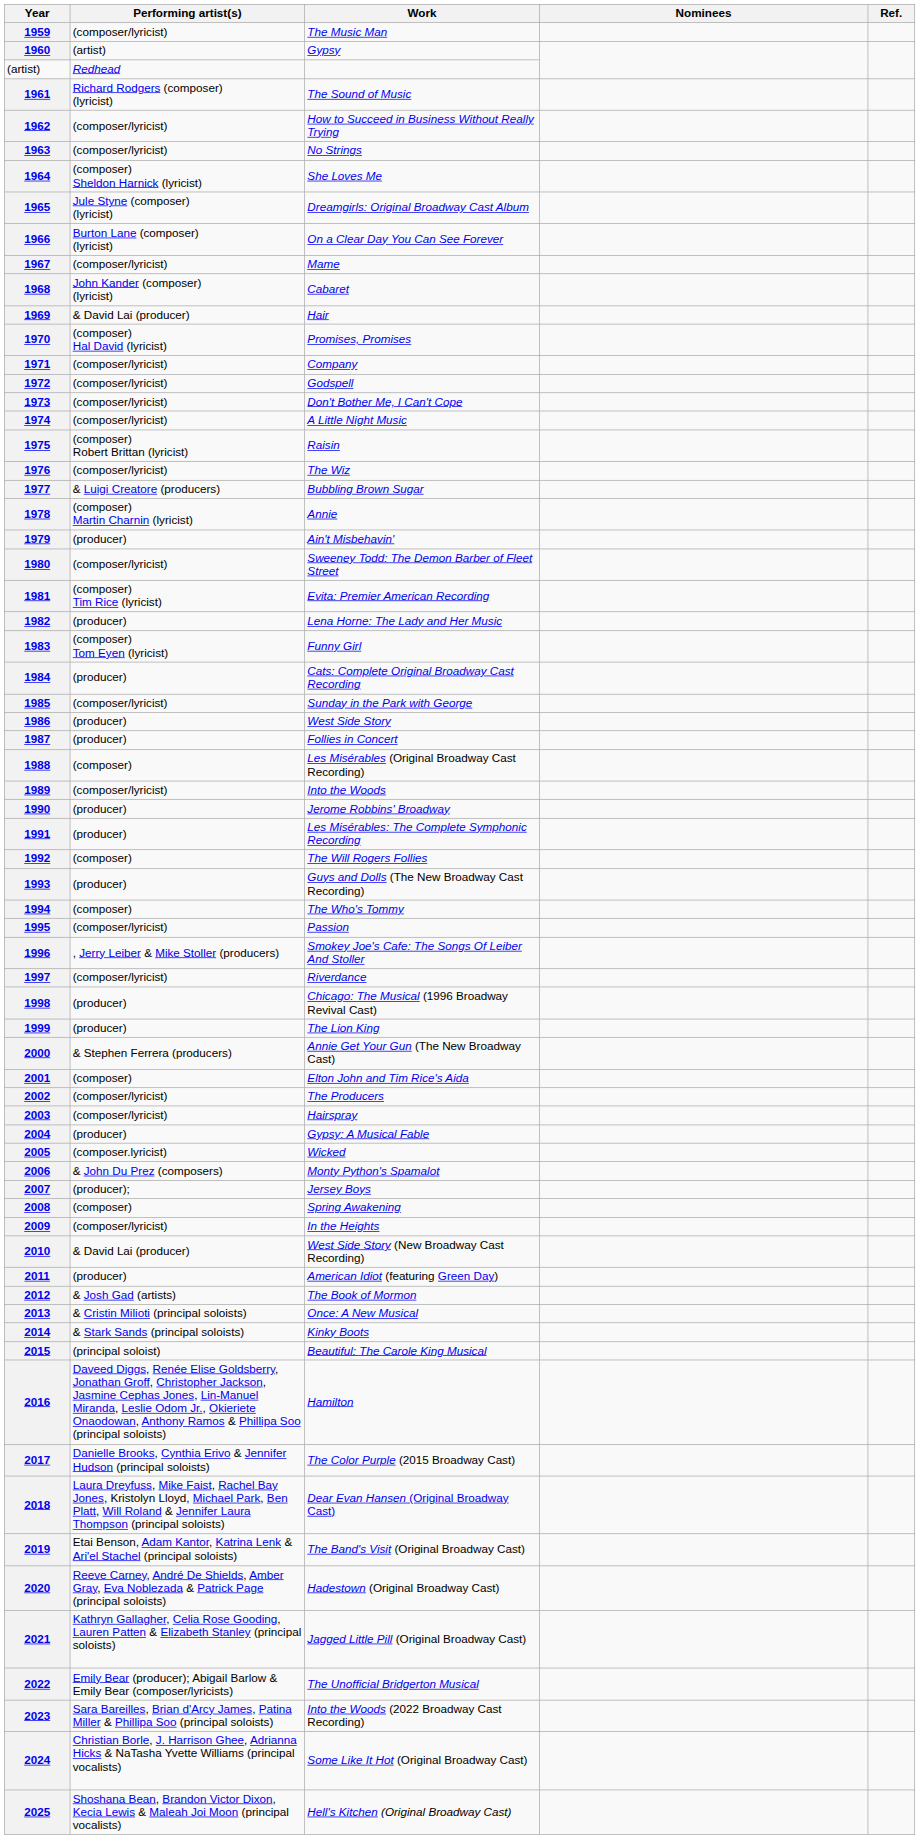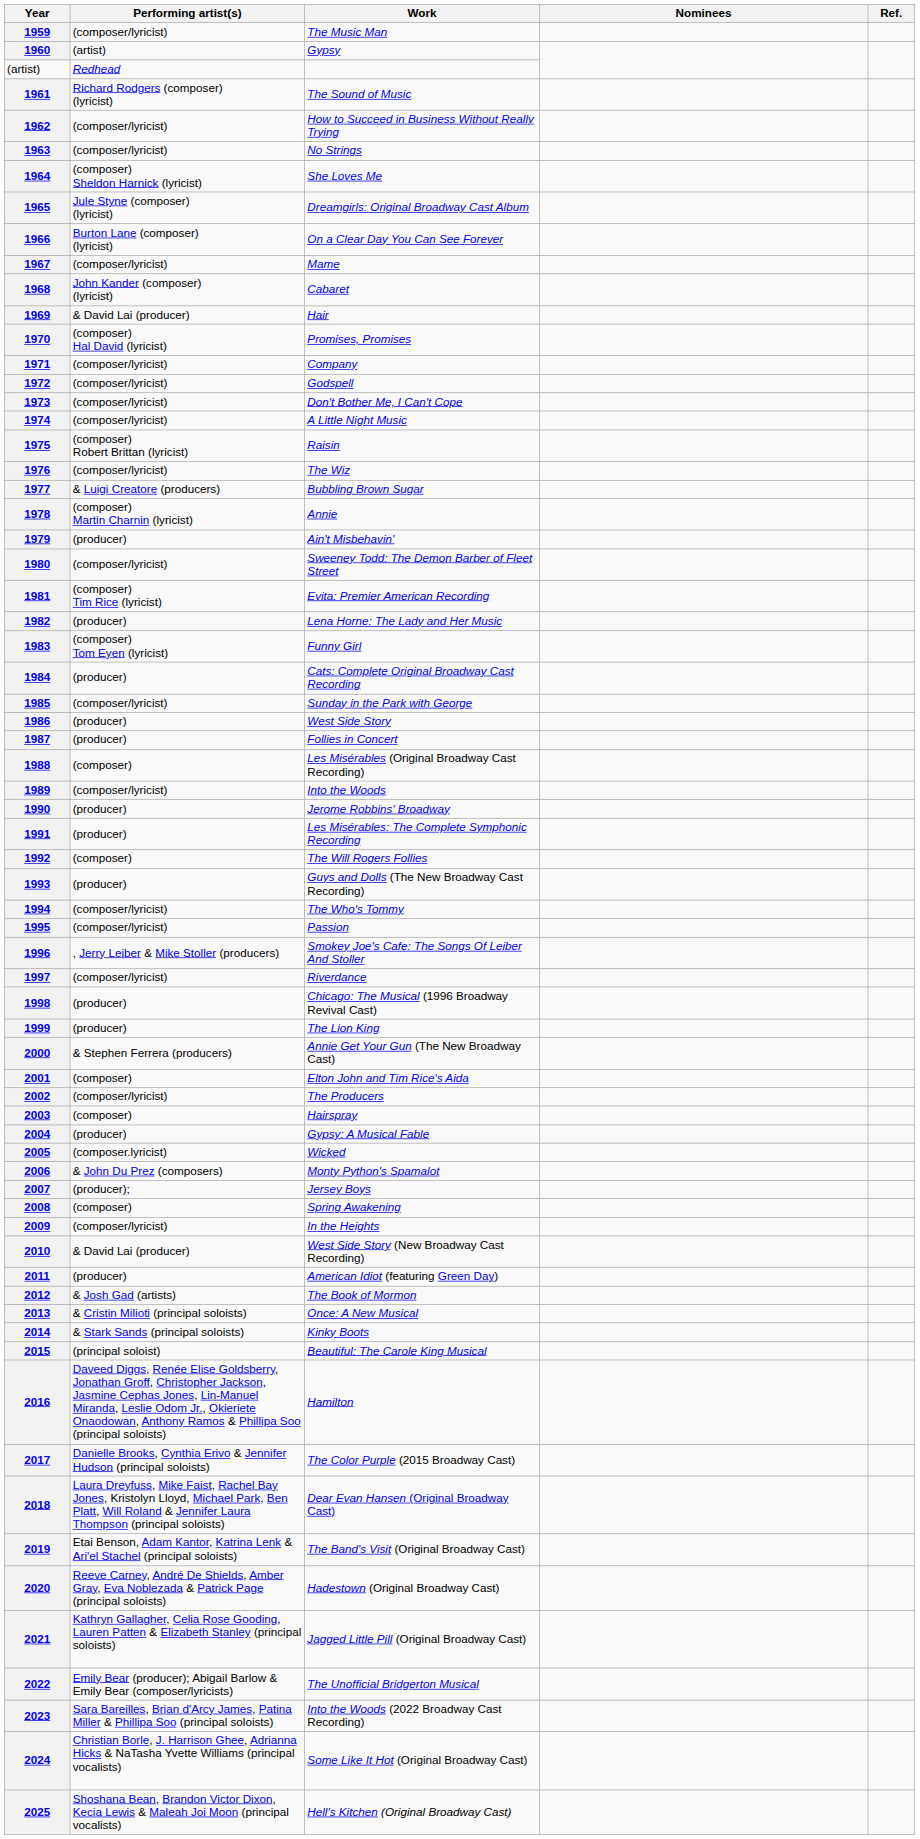 <table class="wikitable">
 <tr>
 <th width="7%">Year</th>
 <th width="25%">Performing artist(s)</th>
 <th width="25%">Work</th>
 <th width="35%" class=unsortable>Nominees</th>
 <th width="5%" class=unsortable>Ref.</th>
 </tr>
 <tr>
 <th scope=><a href='#'>1959</a></th>
 <td> (composer/lyricist)</td>
 <td><em><a href='#'>The Music Man</a></em></td>
 <td></td>
 <td style="text-align:center;"></td>
 </tr>
 <tr>
 <th scope=><a href='#'>1960</a></th>
 <td> (artist)</td>
 <td><em><a href='#'>Gypsy</a></em></td>
 <td rowspan=2></td>
 <td style="text-align:center;"  rowspan=2></td>
 </tr>
 <tr>
 <td> (artist)</td>
 <td><em><a href='#'>Redhead</a></em></td>
 </tr>
 <tr>
 <th scope=><a href='#'>1961</a></th>
 <td><a href='#'>Richard Rodgers</a> (composer)<br> (lyricist)</td>
 <td><em><a href='#'>The Sound of Music</a></em></td>
 <td></td>
 <td style="text-align:center;"></td>
 </tr>
 <tr>
 <th scope=><a href='#'>1962</a></th>
 <td> (composer/lyricist)</td>
 <td><em><a href='#'>How to Succeed in Business Without Really Trying</a></em></td>
 <td></td>
 <td style="text-align:center;"></td>
 </tr>
 <tr>
 <th scope=><a href='#'>1963</a></th>
 <td> (composer/lyricist)</td>
 <td><em><a href='#'>No Strings</a></em></td>
 <td></td>
 <td style="text-align:center;"></td>
 </tr>
 <tr>
 <th scope=><a href='#'>1964</a></th>
 <td> (composer)<br><a href='#'>Sheldon Harnick</a> (lyricist)</td>
 <td><em><a href='#'>She Loves Me</a></em></td>
 <td></td>
 <td style="text-align:center;"></td>
 </tr>
 <tr>
 <th scope=><a href='#'>1965</a></th>
 <td><a href='#'>Jule Styne</a> (composer)<br> (lyricist)</td>
 <td><em><a href='#'>Dreamgirls: Original Broadway Cast Album</a></em></td>
 <td></td>
 <td style="text-align:center;"></td>
 </tr>
 <tr>
 <th scope=><a href='#'>1966</a></th>
 <td><a href='#'>Burton Lane</a> (composer)<br> (lyricist)</td>
 <td><em><a href='#'>On a Clear Day You Can See Forever</a></em></td>
 <td></td>
 <td style="text-align:center;"></td>
 </tr>
 <tr>
 <th scope=><a href='#'>1967</a></th>
 <td> (composer/lyricist)</td>
 <td><em><a href='#'>Mame</a></em></td>
 <td></td>
 <td style="text-align:center;"></td>
 </tr>
 <tr>
 <th scope=><a href='#'>1968</a></th>
 <td><a href='#'>John Kander</a> (composer)<br> (lyricist)<br></td>
 <td><em><a href='#'>Cabaret</a></em></td>
 <td></td>
 <td style="text-align:center;"></td>
 </tr>
 <tr>
 <th scope=><a href='#'>1969</a></th>
 <td> & David Lai (producer)<br></td>
 <td><em><a href='#'>Hair</a></em></td>
 <td></td>
 <td style="text-align:center;"></td>
 </tr>
 <tr>
 <th scope=><a href='#'>1970</a></th>
 <td> (composer)<br><a href='#'>Hal David</a> (lyricist)<br></td>
 <td><em><a href='#'>Promises, Promises</a></em></td>
 <td></td>
 <td style="text-align:center;"></td>
 </tr>
 <tr>
 <th scope=><a href='#'>1971</a></th>
 <td> (composer/lyricist)<br></td>
 <td><em><a href='#'>Company</a></em></td>
 <td></td>
 <td style="text-align:center;"></td>
 </tr>
 <tr>
 <th scope=><a href='#'>1972</a></th>
 <td> (composer/lyricist)<br></td>
 <td><em><a href='#'>Godspell</a></em></td>
 <td></td>
 <td style="text-align:center;"></td>
 </tr>
 <tr>
 <th scope=><a href='#'>1973</a></th>
 <td> (composer/lyricist)<br></td>
 <td><em><a href='#'>Don't Bother Me, I Can't Cope</a></em></td>
 <td></td>
 <td style="text-align:center;"></td>
 </tr>
 <tr>
 <th scope=><a href='#'>1974</a></th>
 <td> (composer/lyricist)<br></td>
 <td><em><a href='#'>A Little Night Music</a></em></td>
 <td></td>
 <td style="text-align:center;"></td>
 </tr>
 <tr>
 <th scope=><a href='#'>1975</a></th>
 <td> (composer)<br>Robert Brittan (lyricist)<br></td>
 <td><em><a href='#'>Raisin</a></em></td>
 <td></td>
 <td style="text-align:center;"></td>
 </tr>
 <tr>
 <th scope=><a href='#'>1976</a></th>
 <td> (composer/lyricist)<br></td>
 <td><em><a href='#'>The Wiz</a></em></td>
 <td></td>
 <td style="text-align:center;"></td>
 </tr>
 <tr>
 <th scope=><a href='#'>1977</a></th>
 <td> & <a href='#'>Luigi Creatore</a> (producers)</td>
 <td><em><a href='#'>Bubbling Brown Sugar</a></em></td>
 <td></td>
 <td style="text-align:center;"></td>
 </tr>
 <tr>
 <th scope=><a href='#'>1978</a></th>
 <td> (composer)<br><a href='#'>Martin Charnin</a> (lyricist)<br></td>
 <td><em><a href='#'>Annie</a></em></td>
 <td></td>
 <td style="text-align:center;"></td>
 </tr>
 <tr>
 <th scope=><a href='#'>1979</a></th>
 <td> (producer)</td>
 <td><em><a href='#'>Ain't Misbehavin'</a></em></td>
 <td></td>
 <td style="text-align:center;"></td>
 </tr>
 <tr>
 <th scope=><a href='#'>1980</a></th>
 <td> (composer/lyricist)<br></td>
 <td><em><a href='#'>Sweeney Todd: The Demon Barber of Fleet Street</a></em></td>
 <td></td>
 <td style="text-align:center;"></td>
 </tr>
 <tr>
 <th scope=><a href='#'>1981</a></th>
 <td> (composer)<br><a href='#'>Tim Rice</a> (lyricist)<br></td>
 <td><em><a href='#'>Evita: Premier American Recording</a></em></td>
 <td></td>
 <td style="text-align:center;"></td>
 </tr>
 <tr>
 <th scope=><a href='#'>1982</a></th>
 <td> (producer)</td>
 <td><em><a href='#'>Lena Horne: The Lady and Her Music</a></em></td>
 <td></td>
 <td style="text-align:center;"></td>
 </tr>
 <tr>
 <th scope=><a href='#'>1983</a></th>
 <td> (composer)<br><a href='#'>Tom Eyen</a> (lyricist)<br></td>
 <td><em><a href='#'>Funny Girl</a></em></td>
 <td></td>
 <td style="text-align:center;"></td>
 </tr>
 <tr>
 <th scope=><a href='#'>1984</a></th>
 <td> (producer)</td>
 <td><em><a href='#'>Cats: Complete Original Broadway Cast Recording</a></em></td>
 <td></td>
 <td style="text-align:center;"></td>
 </tr>
 <tr>
 <th scope=><a href='#'>1985</a></th>
 <td> (composer/lyricist)<br></td>
 <td><em><a href='#'>Sunday in the Park with George</a></em></td>
 <td></td>
 <td style="text-align:center;"></td>
 </tr>
 <tr>
 <th scope=><a href='#'>1986</a></th>
 <td> (producer)</td>
 <td><em><a href='#'>West Side Story</a></em></td>
 <td></td>
 <td style="text-align:center;"></td>
 </tr>
 <tr>
 <th scope=><a href='#'>1987</a></th>
 <td> (producer)</td>
 <td><em><a href='#'>Follies in Concert</a></em></td>
 <td></td>
 <td style="text-align:center;"></td>
 </tr>
 <tr>
 <th scope=><a href='#'>1988</a></th>
 <td> (composer)<br></td>
 <td><em><a href='#'>Les Misérables</a></em> (Original Broadway Cast Recording)</td>
 <td></td>
 <td style="text-align:center;"></td>
 </tr>
 <tr>
 <th scope=><a href='#'>1989</a></th>
 <td> (composer/lyricist)<br></td>
 <td><em><a href='#'>Into the Woods</a></em></td>
 <td></td>
 <td style="text-align:center;"></td>
 </tr>
 <tr>
 <th scope=><a href='#'>1990</a></th>
 <td> (producer)</td>
 <td><em><a href='#'>Jerome Robbins' Broadway</a></em></td>
 <td></td>
 <td style="text-align:center;"></td>
 </tr>
 <tr>
 <th scope=><a href='#'>1991</a></th>
 <td> (producer)</td>
 <td><em><a href='#'>Les Misérables: The Complete Symphonic Recording</a></em></td>
 <td></td>
 <td style="text-align:center;"></td>
 </tr>
 <tr>
 <th scope=><a href='#'>1992</a></th>
 <td> (composer)<br></td>
 <td><em><a href='#'>The Will Rogers Follies</a></em></td>
 <td></td>
 <td style="text-align:center;"></td>
 </tr>
 <tr>
 <th scope=><a href='#'>1993</a></th>
 <td> (producer)</td>
 <td><em><a href='#'>Guys and Dolls</a></em> (The New Broadway Cast Recording)</td>
 <td></td>
 <td style="text-align:center;"></td>
 </tr>
 <tr>
 <th scope=><a href='#'>1994</a></th>
-<td> (composer)<br></td>
+<td> (composer/lyricist)<br></td>
 <td><em><a href='#'>The Who's Tommy</a></em></td>
 <td></td>
 <td style="text-align:center;"></td>
 </tr>
 <tr>
 <th scope=><a href='#'>1995</a></th>
 <td> (composer/lyricist)<br></td>
 <td><em><a href='#'>Passion</a></em></td>
 <td></td>
 <td style="text-align:center;"></td>
 </tr>
 <tr>
 <th scope=><a href='#'>1996</a></th>
 <td>, <a href='#'>Jerry Leiber</a> & <a href='#'>Mike Stoller</a> (producers)</td>
 <td><em><a href='#'>Smokey Joe's Cafe: The Songs Of Leiber And Stoller</a></em></td>
 <td></td>
 <td style="text-align:center;"></td>
 </tr>
 <tr>
 <th scope=><a href='#'>1997</a></th>
 <td> (composer/lyricist)<br></td>
 <td><em><a href='#'>Riverdance</a></em></td>
 <td></td>
 <td style="text-align:center;"></td>
 </tr>
 <tr>
 <th scope=><a href='#'>1998</a></th>
 <td> (producer)</td>
 <td><em><a href='#'>Chicago: The Musical</a></em> (1996 Broadway Revival Cast)</td>
 <td></td>
 <td style="text-align:center;"></td>
 </tr>
 <tr>
 <th scope=><a href='#'>1999</a></th>
 <td> (producer)</td>
 <td><em><a href='#'>The Lion King</a></em></td>
 <td></td>
 <td style="text-align:center;"></td>
 </tr>
 <tr>
 <th scope=><a href='#'>2000</a></th>
 <td> & Stephen Ferrera (producers)</td>
 <td><em><a href='#'>Annie Get Your Gun</a></em> (The New Broadway Cast)</td>
 <td></td>
 <td style="text-align:center;"></td>
 </tr>
 <tr>
 <th scope=><a href='#'>2001</a></th>
 <td> (composer)<br></td>
 <td><em><a href='#'>Elton John and Tim Rice's Aida</a></em></td>
 <td></td>
 <td style="text-align:center;"></td>
 </tr>
 <tr>
 <th scope=><a href='#'>2002</a></th>
 <td> (composer/lyricist)<br></td>
 <td><em><a href='#'>The Producers</a></em></td>
 <td></td>
 <td style="text-align:center;"></td>
 </tr>
 <tr>
 <th scope=><a href='#'>2003</a></th>
-<td> (composer/lyricist)<br></td>
+<td> (composer)<br></td>
 <td><em><a href='#'>Hairspray</a></em></td>
 <td></td>
 <td style="text-align:center;"></td>
 </tr>
 <tr>
 <th scope=><a href='#'>2004</a></th>
 <td> (producer)<br></td>
 <td><em><a href='#'>Gypsy: A Musical Fable</a></em></td>
 <td></td>
 <td style="text-align:center;"></td>
 </tr>
 <tr>
 <th scope=><a href='#'>2005</a></th>
 <td> (composer.lyricist)<br></td>
 <td><em><a href='#'>Wicked</a></em></td>
 <td></td>
 <td style="text-align:center;"></td>
 </tr>
 <tr>
 <th scope=><a href='#'>2006</a></th>
 <td> & <a href='#'>John Du Prez</a> (composers)<br></td>
 <td><em><a href='#'>Monty Python's Spamalot</a></em></td>
 <td></td>
 <td style="text-align:center;"></td>
 </tr>
 <tr>
 <th scope=><a href='#'>2007</a></th>
 <td> (producer);<br></td>
 <td><em><a href='#'>Jersey Boys</a></em></td>
 <td></td>
 <td style="text-align:center;"></td>
 </tr>
 <tr>
 <th scope=><a href='#'>2008</a></th>
 <td> (composer)<br></td>
 <td><em><a href='#'>Spring Awakening</a></em></td>
 <td></td>
 <td style="text-align:center;"></td>
 </tr>
 <tr>
 <th scope=><a href='#'>2009</a></th>
 <td> (composer/lyricist)<br></td>
 <td><em><a href='#'>In the Heights</a></em></td>
 <td></td>
 <td style="text-align:center;"></td>
 </tr>
 <tr>
 <th scope=><a href='#'>2010</a></th>
 <td> & David Lai (producer)<br></td>
 <td><em><a href='#'>West Side Story</a></em> (New Broadway Cast Recording)</td>
 <td></td>
 <td style="text-align:center;"></td>
 </tr>
 <tr>
 <th scope=><a href='#'>2011</a></th>
 <td> (producer)<br></td>
 <td><em><a href='#'>American Idiot</a></em> (featuring <a href='#'>Green Day</a>)</td>
 <td></td>
 <td style="text-align:center;"></td>
 </tr>
 <tr>
 <th scope=><a href='#'>2012</a></th>
 <td> & <a href='#'>Josh Gad</a> (artists)<br></td>
 <td><em><a href='#'>The Book of Mormon</a></em></td>
 <td></td>
 <td style="text-align:center;"></td>
 </tr>
 <tr>
 <th scope=><a href='#'>2013</a></th>
 <td> & <a href='#'>Cristin Milioti</a> (principal soloists)<br></td>
 <td><em><a href='#'>Once: A New Musical</a></em></td>
 <td></td>
 <td style="text-align:center;"></td>
 </tr>
 <tr>
 <th scope=><a href='#'>2014</a></th>
 <td> & <a href='#'>Stark Sands</a> (principal soloists)<br></td>
 <td><em><a href='#'>Kinky Boots</a></em></td>
 <td></td>
 <td style="text-align:center;"></td>
 </tr>
 <tr>
 <th scope=><a href='#'>2015</a></th>
 <td> (principal soloist)<br></td>
 <td><em><a href='#'>Beautiful: The Carole King Musical</a></em></td>
 <td></td>
 <td style="text-align:center;"></td>
 </tr>
 <tr>
 <th scope=><a href='#'>2016</a></th>
 <td><a href='#'>Daveed Diggs</a>, <a href='#'>Renée Elise Goldsberry</a>, <a href='#'>Jonathan Groff</a>, <a href='#'>Christopher Jackson</a>, <a href='#'>Jasmine Cephas Jones</a>, <a href='#'>Lin-Manuel Miranda</a>, <a href='#'>Leslie Odom Jr.</a>, <a href='#'>Okieriete Onaodowan</a>, <a href='#'>Anthony Ramos</a> & <a href='#'>Phillipa Soo</a> (principal soloists)<br></td>
 <td><em><a href='#'>Hamilton</a></em></td>
 <td></td>
 <td style="text-align:center;"></td>
 </tr>
 <tr>
 <th scope=><a href='#'>2017</a></th>
 <td><a href='#'>Danielle Brooks</a>, <a href='#'>Cynthia Erivo</a> & <a href='#'>Jennifer Hudson</a> (principal soloists)<br></td>
 <td><em><a href='#'>The Color Purple</a></em> (2015 Broadway Cast)</td>
 <td></td>
 <td style="text-align:center;"></td>
 </tr>
 <tr>
 <th><a href='#'>2018</a></th>
 <td><a href='#'>Laura Dreyfuss</a>, <a href='#'>Mike Faist</a>, <a href='#'>Rachel Bay Jones</a>, Kristolyn Lloyd, <a href='#'>Michael Park</a>, <a href='#'>Ben Platt</a>, <a href='#'>Will Roland</a> & <a href='#'>Jennifer Laura Thompson</a> (principal soloists)<br></td>
 <td><a href='#'><em>Dear Evan Hansen</em> (Original Broadway Cast)</a></td>
 <td></td>
 <td></td>
 </tr>
 <tr>
 <th><a href='#'>2019</a></th>
 <td>Etai Benson, <a href='#'>Adam Kantor</a>, <a href='#'>Katrina Lenk</a> & <a href='#'>Ari'el Stachel</a> (principal soloists)<br></td>
 <td><em><a href='#'>The Band's Visit</a></em> (Original Broadway Cast)</td>
 <td></td>
 <td></td>
 </tr>
 <tr>
 <th scope=><a href='#'>2020</a></th>
 <td><a href='#'>Reeve Carney</a>, <a href='#'>André De Shields</a>, <a href='#'>Amber Gray</a>, <a href='#'>Eva Noblezada</a> & <a href='#'>Patrick Page</a> (principal soloists)<br></td>
 <td><em><a href='#'>Hadestown</a></em> (Original Broadway Cast)</td>
 <td></td>
 <td style="text-align:center;"></td>
 </tr>
 <tr>
 <th scope=><a href='#'>2021</a></th>
 <td><a href='#'>Kathryn Gallagher</a>, <a href='#'>Celia Rose Gooding</a>, <a href='#'>Lauren Patten</a> & <a href='#'>Elizabeth Stanley</a> (principal soloists)<br> <br></td>
 <td><em><a href='#'>Jagged Little Pill</a></em> (Original Broadway Cast)</td>
 <td></td>
 <td style="text-align:center;"></td>
 </tr>
 <tr>
 <th scope=><a href='#'>2022</a></th>
 <td><a href='#'>Emily Bear</a> (producer); Abigail Barlow & Emily Bear (composer/lyricists)</td>
 <td><em><a href='#'>The Unofficial Bridgerton Musical</a></em></td>
 <td></td>
 <td style="text-align:center;"></td>
 </tr>
 <tr>
 <th scope=><a href='#'>2023</a></th>
 <td><a href='#'>Sara Bareilles</a>, <a href='#'>Brian d'Arcy James</a>, <a href='#'>Patina Miller</a> & <a href='#'>Phillipa Soo</a> (principal soloists)<br></td>
 <td><em><a href='#'>Into the Woods</a></em> (2022 Broadway Cast Recording)</td>
 <td></td>
 <td style="text-align:center;"></td>
 </tr>
 <tr>
 <th><a href='#'>2024</a></th>
 <td><a href='#'>Christian Borle</a>, <a href='#'>J. Harrison Ghee</a>, <a href='#'>Adrianna Hicks</a> & NaTasha Yvette Williams (principal vocalists)<br><br></td>
 <td><em><a href='#'>Some Like It Hot</a></em> (Original Broadway Cast)</td>
 <td></td>
 <td style="text-align:center;"></td>
 </tr>
 <tr>
 <th><a href='#'>2025</a></th>
 <td><a href='#'>Shoshana Bean</a>, <a href='#'>Brandon Victor Dixon</a>, <a href='#'>Kecia Lewis</a> & <a href='#'>Maleah Joi Moon</a> (principal vocalists)<br></td>
 <td><em><a href='#'>Hell's Kitchen</a> (Original Broadway Cast)</em></td>
 <td></td>
 <td style="text-align:center;"></td>
 </tr>
 </table>
